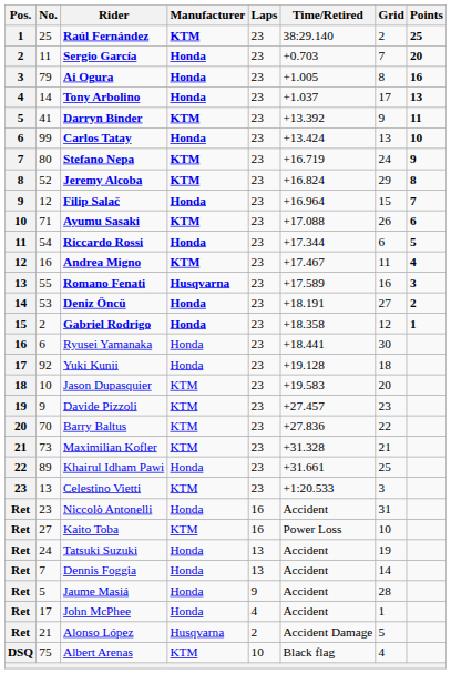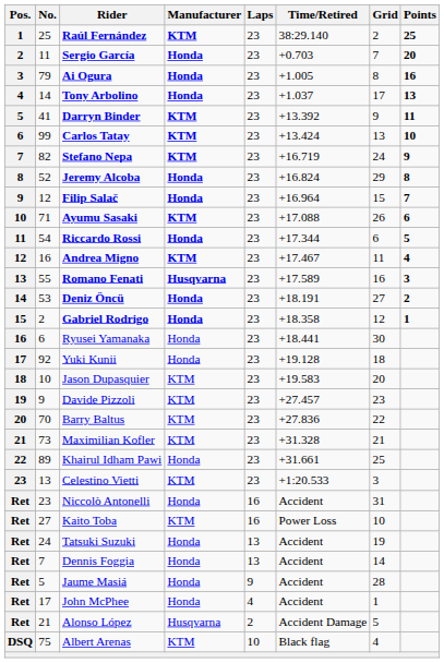 <table class="wikitable" style="font-size: 95%;">
 <tr>
 <th>Pos.</th>
 <th>No.</th>
 <th>Rider</th>
 <th>Manufacturer</th>
 <th>Laps</th>
 <th>Time/Retired</th>
 <th>Grid</th>
 <th>Points</th>
 </tr>
 <tr>
 <th>1</th>
 <td>25</td>
 <td> <strong><a href='#'>Raúl Fernández</a></strong></td>
 <td><strong><a href='#'>KTM</a></strong></td>
 <td>23</td>
 <td>38:29.140</td>
 <td>2</td>
 <td><strong>25</strong></td>
 </tr>
 <tr>
 <th>2</th>
 <td>11</td>
 <td> <strong><a href='#'>Sergio García</a></strong></td>
 <td><strong><a href='#'>Honda</a></strong></td>
 <td>23</td>
 <td>+0.703</td>
 <td>7</td>
 <td><strong>20</strong></td>
 </tr>
 <tr>
 <th>3</th>
 <td>79</td>
 <td> <strong><a href='#'>Ai Ogura</a></strong></td>
 <td><strong><a href='#'>Honda</a></strong></td>
 <td>23</td>
 <td>+1.005</td>
 <td>8</td>
 <td><strong>16</strong></td>
 </tr>
 <tr>
 <th>4</th>
 <td>14</td>
 <td> <strong><a href='#'>Tony Arbolino</a></strong></td>
 <td><strong><a href='#'>Honda</a></strong></td>
 <td>23</td>
 <td>+1.037</td>
 <td>17</td>
 <td><strong>13</strong></td>
 </tr>
 <tr>
 <th>5</th>
 <td>41</td>
 <td> <strong><a href='#'>Darryn Binder</a></strong></td>
 <td><strong><a href='#'>KTM</a></strong></td>
 <td>23</td>
 <td>+13.392</td>
 <td>9</td>
 <td><strong>11</strong></td>
 </tr>
 <tr>
 <th>6</th>
 <td>99</td>
 <td> <strong><a href='#'>Carlos Tatay</a></strong></td>
-<td><strong><a href='#'>Honda</a></strong></td>
+<td><strong><a href='#'>KTM</a></strong></td>
 <td>23</td>
 <td>+13.424</td>
 <td>13</td>
 <td><strong>10</strong></td>
 </tr>
 <tr>
 <th>7</th>
-<td>80</td>
+<td>82</td>
 <td> <strong><a href='#'>Stefano Nepa</a></strong></td>
 <td><strong><a href='#'>KTM</a></strong></td>
 <td>23</td>
 <td>+16.719</td>
 <td>24</td>
 <td><strong>9</strong></td>
 </tr>
 <tr>
 <th>8</th>
 <td>52</td>
 <td> <strong><a href='#'>Jeremy Alcoba</a></strong></td>
-<td><strong><a href='#'>KTM</a></strong></td>
+<td><strong><a href='#'>Honda</a></strong></td>
 <td>23</td>
 <td>+16.824</td>
 <td>29</td>
 <td><strong>8</strong></td>
 </tr>
 <tr>
 <th>9</th>
 <td>12</td>
 <td> <strong><a href='#'>Filip Salač</a></strong></td>
 <td><strong><a href='#'>Honda</a></strong></td>
 <td>23</td>
 <td>+16.964</td>
 <td>15</td>
 <td><strong>7</strong></td>
 </tr>
 <tr>
 <th>10</th>
 <td>71</td>
 <td> <strong><a href='#'>Ayumu Sasaki</a></strong></td>
 <td><strong><a href='#'>KTM</a></strong></td>
 <td>23</td>
 <td>+17.088</td>
 <td>26</td>
 <td><strong>6</strong></td>
 </tr>
 <tr>
 <th>11</th>
 <td>54</td>
 <td> <strong><a href='#'>Riccardo Rossi</a></strong></td>
 <td><strong><a href='#'>Honda</a></strong></td>
 <td>23</td>
 <td>+17.344</td>
 <td>6</td>
 <td><strong>5</strong></td>
 </tr>
 <tr>
 <th>12</th>
 <td>16</td>
 <td> <strong><a href='#'>Andrea Migno</a></strong></td>
 <td><strong><a href='#'>KTM</a></strong></td>
 <td>23</td>
 <td>+17.467</td>
 <td>11</td>
 <td><strong>4</strong></td>
 </tr>
 <tr>
 <th>13</th>
 <td>55</td>
 <td> <strong><a href='#'>Romano Fenati</a></strong></td>
 <td><strong><a href='#'>Husqvarna</a></strong></td>
 <td>23</td>
 <td>+17.589</td>
 <td>16</td>
 <td><strong>3</strong></td>
 </tr>
 <tr>
 <th>14</th>
 <td>53</td>
 <td> <strong><a href='#'>Deniz Öncü</a></strong></td>
 <td><strong><a href='#'>Honda</a></strong></td>
 <td>23</td>
 <td>+18.191</td>
 <td>27</td>
 <td><strong>2</strong></td>
 </tr>
 <tr>
 <th>15</th>
 <td>2</td>
 <td> <strong><a href='#'>Gabriel Rodrigo</a></strong></td>
 <td><strong><a href='#'>Honda</a></strong></td>
 <td>23</td>
 <td>+18.358</td>
 <td>12</td>
 <td><strong>1</strong></td>
 </tr>
 <tr>
 <th>16</th>
 <td>6</td>
 <td> <a href='#'>Ryusei Yamanaka</a></td>
 <td><a href='#'>Honda</a></td>
 <td>23</td>
 <td>+18.441</td>
 <td>30</td>
 <td></td>
 </tr>
 <tr>
 <th>17</th>
 <td>92</td>
 <td> <a href='#'>Yuki Kunii</a></td>
 <td><a href='#'>Honda</a></td>
 <td>23</td>
 <td>+19.128</td>
 <td>18</td>
 <td></td>
 </tr>
 <tr>
 <th>18</th>
 <td>10</td>
 <td> <a href='#'>Jason Dupasquier</a></td>
 <td><a href='#'>KTM</a></td>
 <td>23</td>
 <td>+19.583</td>
 <td>20</td>
 <td></td>
 </tr>
 <tr>
 <th>19</th>
 <td>9</td>
 <td> <a href='#'>Davide Pizzoli</a></td>
 <td><a href='#'>KTM</a></td>
 <td>23</td>
 <td>+27.457</td>
 <td>23</td>
 <td></td>
 </tr>
 <tr>
 <th>20</th>
 <td>70</td>
 <td> <a href='#'>Barry Baltus</a></td>
 <td><a href='#'>KTM</a></td>
 <td>23</td>
 <td>+27.836</td>
 <td>22</td>
 <td></td>
 </tr>
 <tr>
 <th>21</th>
 <td>73</td>
 <td> <a href='#'>Maximilian Kofler</a></td>
 <td><a href='#'>KTM</a></td>
 <td>23</td>
 <td>+31.328</td>
 <td>21</td>
 <td></td>
 </tr>
 <tr>
 <th>22</th>
 <td>89</td>
 <td> <a href='#'>Khairul Idham Pawi</a></td>
 <td><a href='#'>Honda</a></td>
 <td>23</td>
 <td>+31.661</td>
 <td>25</td>
 <td></td>
 </tr>
 <tr>
 <th>23</th>
 <td>13</td>
 <td> <a href='#'>Celestino Vietti</a></td>
 <td><a href='#'>KTM</a></td>
 <td>23</td>
 <td>+1:20.533</td>
 <td>3</td>
 <td></td>
 </tr>
 <tr>
 <th>Ret</th>
 <td>23</td>
 <td> <a href='#'>Niccolò Antonelli</a></td>
 <td><a href='#'>Honda</a></td>
 <td>16</td>
 <td>Accident</td>
 <td>31</td>
 <td></td>
 </tr>
 <tr>
 <th>Ret</th>
 <td>27</td>
 <td> <a href='#'>Kaito Toba</a></td>
 <td><a href='#'>KTM</a></td>
 <td>16</td>
 <td>Power Loss</td>
 <td>10</td>
 <td></td>
 </tr>
 <tr>
 <th>Ret</th>
 <td>24</td>
 <td> <a href='#'>Tatsuki Suzuki</a></td>
 <td><a href='#'>Honda</a></td>
 <td>13</td>
 <td>Accident</td>
 <td>19</td>
 <td></td>
 </tr>
 <tr>
 <th>Ret</th>
 <td>7</td>
 <td> <a href='#'>Dennis Foggia</a></td>
 <td><a href='#'>Honda</a></td>
 <td>13</td>
 <td>Accident</td>
 <td>14</td>
 <td></td>
 </tr>
 <tr>
 <th>Ret</th>
 <td>5</td>
 <td> <a href='#'>Jaume Masiá</a></td>
 <td><a href='#'>Honda</a></td>
 <td>9</td>
 <td>Accident</td>
 <td>28</td>
 <td></td>
 </tr>
 <tr>
 <th>Ret</th>
 <td>17</td>
 <td> <a href='#'>John McPhee</a></td>
 <td><a href='#'>Honda</a></td>
 <td>4</td>
 <td>Accident</td>
 <td>1</td>
 <td></td>
 </tr>
 <tr>
 <th>Ret</th>
 <td>21</td>
 <td> <a href='#'>Alonso López</a></td>
 <td><a href='#'>Husqvarna</a></td>
 <td>2</td>
 <td>Accident Damage</td>
 <td>5</td>
 <td></td>
 </tr>
 <tr>
 <th>DSQ</th>
 <td>75</td>
 <td> <a href='#'>Albert Arenas</a></td>
 <td><a href='#'>KTM</a></td>
 <td>10</td>
 <td>Black flag</td>
 <td>4</td>
 <td></td>
 </tr>
 <tr>
 <th colspan=8></th>
 </tr>
 </table>
